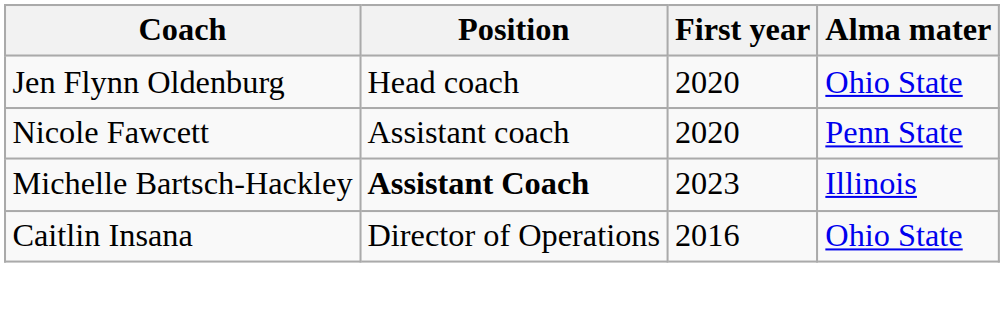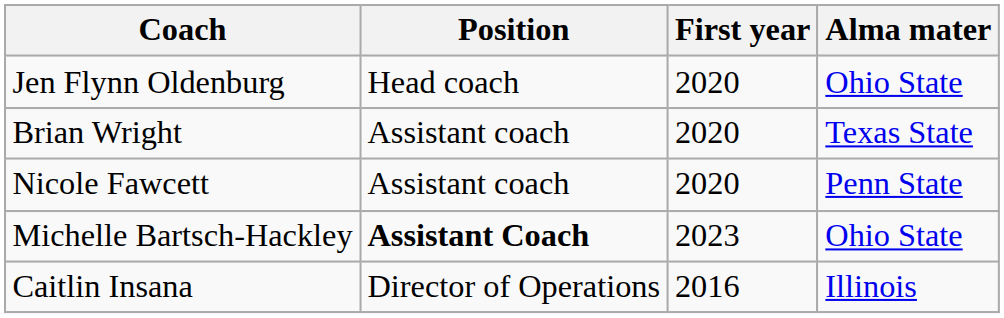 <table class="wikitable">
 <tr>
 <th>Coach</th>
 <th>Position</th>
 <th>First year</th>
 <th>Alma mater</th>
 </tr>
 <tr>
 <td>Jen Flynn Oldenburg</td>
 <td>Head coach</td>
 <td>2020</td>
 <td><a href='#'>Ohio State</a></td>
 </tr>
 <tr>
+<td>Brian Wright</td>
+<td>Assistant coach</td>
+<td>2020</td>
+<td><a href='#'>Texas State</a></td>
+</tr>
+<tr>
 <td>Nicole Fawcett</td>
 <td>Assistant coach</td>
 <td>2020</td>
 <td><a href='#'>Penn State</a></td>
 </tr>
 <tr>
 <td>Michelle Bartsch-Hackley</td>
 <td><strong>Assistant Coach</strong></td>
 <td>2023</td>
-<td><a href='#'>Illinois</a></td>
+<td><a href='#'>Ohio State</a></td>
 </tr>
 <tr>
 <td>Caitlin Insana</td>
 <td>Director of Operations</td>
 <td>2016</td>
-<td><a href='#'>Ohio State</a></td>
+<td><a href='#'>Illinois</a></td>
 </tr>
 </table>
